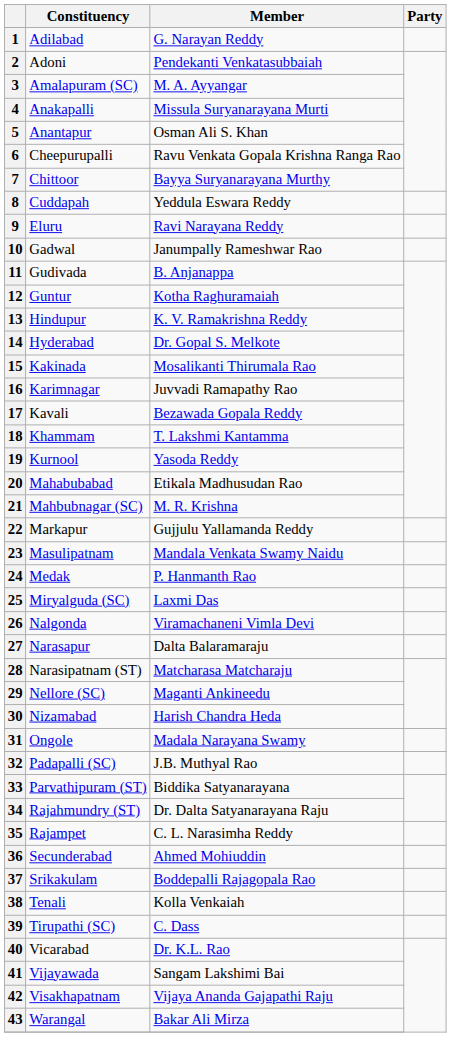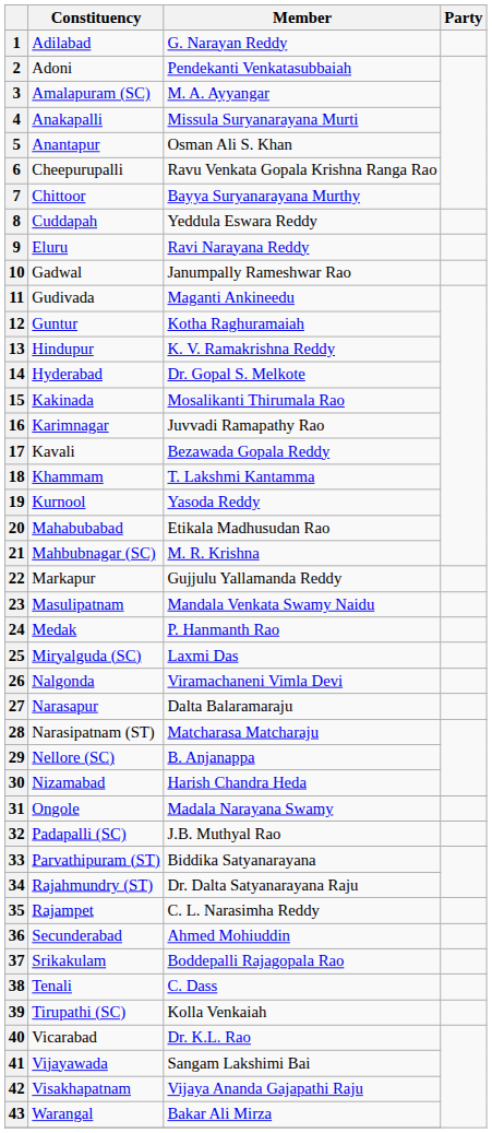 <table class="wikitable sortable">
 <tr>
 <th></th>
 <th>Constituency</th>
 <th>Member</th>
 <th colspan=2>Party</th>
 </tr>
 <tr>
 <th>1</th>
 <td><a href='#'>Adilabad</a></td>
 <td><a href='#'>G. Narayan Reddy</a></td>
 <td></td>
 </tr>
 <tr>
 <th>2</th>
 <td>Adoni</td>
 <td><a href='#'>Pendekanti Venkatasubbaiah</a></td>
 </tr>
 <tr>
 <th>3</th>
 <td><a href='#'>Amalapuram (SC)</a></td>
 <td><a href='#'>M. A. Ayyangar</a></td>
 </tr>
 <tr>
 <th>4</th>
 <td><a href='#'>Anakapalli</a></td>
 <td><a href='#'>Missula Suryanarayana Murti</a></td>
 </tr>
 <tr>
 <th>5</th>
 <td><a href='#'>Anantapur</a></td>
 <td>Osman Ali S. Khan</td>
 </tr>
 <tr>
 <th>6</th>
 <td>Cheepurupalli</td>
 <td>Ravu Venkata Gopala Krishna Ranga Rao</td>
 </tr>
 <tr>
 <th>7</th>
 <td><a href='#'>Chittoor</a></td>
 <td><a href='#'>Bayya Suryanarayana Murthy</a></td>
 </tr>
 <tr>
 <th>8</th>
 <td><a href='#'>Cuddapah</a></td>
 <td>Yeddula Eswara Reddy</td>
 <td></td>
 </tr>
 <tr>
 <th>9</th>
 <td><a href='#'>Eluru</a></td>
 <td><a href='#'>Ravi Narayana Reddy</a></td>
 </tr>
 <tr>
 <th>10</th>
 <td>Gadwal</td>
 <td>Janumpally Rameshwar Rao</td>
 <td></td>
 </tr>
 <tr>
 <th>11</th>
 <td>Gudivada</td>
-<td><a href='#'>B. Anjanappa</a></td>
+<td><a href='#'>Maganti Ankineedu</a></td>
 </tr>
 <tr>
 <th>12</th>
 <td><a href='#'>Guntur</a></td>
 <td><a href='#'>Kotha Raghuramaiah</a></td>
 </tr>
 <tr>
 <th>13</th>
 <td><a href='#'>Hindupur</a></td>
 <td><a href='#'>K. V. Ramakrishna Reddy</a></td>
 </tr>
 <tr>
 <th>14</th>
 <td><a href='#'>Hyderabad</a></td>
 <td><a href='#'>Dr. Gopal S. Melkote</a></td>
 </tr>
 <tr>
 <th>15</th>
 <td><a href='#'>Kakinada</a></td>
 <td><a href='#'>Mosalikanti Thirumala Rao</a></td>
 </tr>
 <tr>
 <th>16</th>
 <td><a href='#'>Karimnagar</a></td>
 <td>Juvvadi Ramapathy Rao</td>
 </tr>
 <tr>
 <th>17</th>
 <td>Kavali</td>
 <td><a href='#'>Bezawada Gopala Reddy</a></td>
 </tr>
 <tr>
 <th>18</th>
 <td><a href='#'>Khammam</a></td>
 <td><a href='#'>T. Lakshmi Kantamma</a></td>
 </tr>
 <tr>
 <th>19</th>
 <td><a href='#'>Kurnool</a></td>
 <td><a href='#'>Yasoda Reddy</a></td>
 </tr>
 <tr>
 <th>20</th>
 <td><a href='#'>Mahabubabad</a></td>
 <td>Etikala Madhusudan Rao</td>
 </tr>
 <tr>
 <th>21</th>
 <td><a href='#'>Mahbubnagar (SC)</a></td>
 <td><a href='#'>M. R. Krishna</a></td>
 </tr>
 <tr>
 <th>22</th>
 <td>Markapur</td>
 <td>Gujjulu Yallamanda Reddy</td>
 <td></td>
 </tr>
 <tr>
 <th>23</th>
 <td><a href='#'>Masulipatnam</a></td>
 <td><a href='#'>Mandala Venkata Swamy Naidu</a></td>
 <td></td>
 </tr>
 <tr>
 <th>24</th>
 <td><a href='#'>Medak</a></td>
 <td><a href='#'>P. Hanmanth Rao</a></td>
 <td></td>
 </tr>
 <tr>
 <th>25</th>
 <td><a href='#'>Miryalguda (SC)</a></td>
 <td><a href='#'>Laxmi Das</a></td>
 <td></td>
 </tr>
 <tr>
 <th>26</th>
 <td><a href='#'>Nalgonda</a></td>
 <td><a href='#'>Viramachaneni Vimla Devi</a></td>
 </tr>
 <tr>
 <th>27</th>
 <td><a href='#'>Narasapur</a></td>
 <td>Dalta Balaramaraju</td>
 <td></td>
 </tr>
 <tr>
 <th>28</th>
 <td>Narasipatnam (ST)</td>
 <td><a href='#'>Matcharasa Matcharaju</a></td>
 </tr>
 <tr>
 <th>29</th>
 <td><a href='#'>Nellore (SC)</a></td>
-<td><a href='#'>Maganti Ankineedu</a></td>
+<td><a href='#'>B. Anjanappa</a></td>
 </tr>
 <tr>
 <th>30</th>
 <td><a href='#'>Nizamabad</a></td>
 <td><a href='#'>Harish Chandra Heda</a></td>
 </tr>
 <tr>
 <th>31</th>
 <td><a href='#'>Ongole</a></td>
 <td><a href='#'>Madala Narayana Swamy</a></td>
 <td></td>
 </tr>
 <tr>
 <th>32</th>
 <td><a href='#'>Padapalli (SC)</a></td>
 <td>J.B. Muthyal Rao</td>
 <td></td>
 </tr>
 <tr>
 <th>33</th>
 <td><a href='#'>Parvathipuram (ST)</a></td>
 <td>Biddika Satyanarayana</td>
 </tr>
 <tr>
 <th>34</th>
 <td><a href='#'>Rajahmundry (ST)</a></td>
 <td>Dr. Dalta Satyanarayana Raju</td>
 </tr>
 <tr>
 <th>35</th>
 <td><a href='#'>Rajampet</a></td>
 <td>C. L. Narasimha Reddy</td>
 <td></td>
 </tr>
 <tr>
 <th>36</th>
 <td><a href='#'>Secunderabad</a></td>
 <td><a href='#'>Ahmed Mohiuddin</a></td>
 <td></td>
 </tr>
 <tr>
 <th>37</th>
 <td><a href='#'>Srikakulam</a></td>
 <td><a href='#'>Boddepalli Rajagopala Rao</a></td>
 </tr>
 <tr>
 <th>38</th>
 <td><a href='#'>Tenali</a></td>
-<td>Kolla Venkaiah</td>
+<td><a href='#'>C. Dass</a></td>
 <td></td>
 </tr>
 <tr>
 <th>39</th>
 <td><a href='#'>Tirupathi (SC)</a></td>
-<td><a href='#'>C. Dass</a></td>
+<td>Kolla Venkaiah</td>
 <td></td>
 </tr>
 <tr>
 <th>40</th>
 <td>Vicarabad</td>
 <td><a href='#'>Dr. K.L. Rao</a></td>
 </tr>
 <tr>
 <th>41</th>
 <td><a href='#'>Vijayawada</a></td>
 <td>Sangam Lakshimi Bai</td>
 </tr>
 <tr>
 <th>42</th>
 <td><a href='#'>Visakhapatnam</a></td>
 <td><a href='#'>Vijaya Ananda Gajapathi Raju</a></td>
 </tr>
 <tr>
 <th>43</th>
 <td><a href='#'>Warangal</a></td>
 <td><a href='#'>Bakar Ali Mirza</a></td>
 </tr>
 <tr>
 </tr>
 </table>
